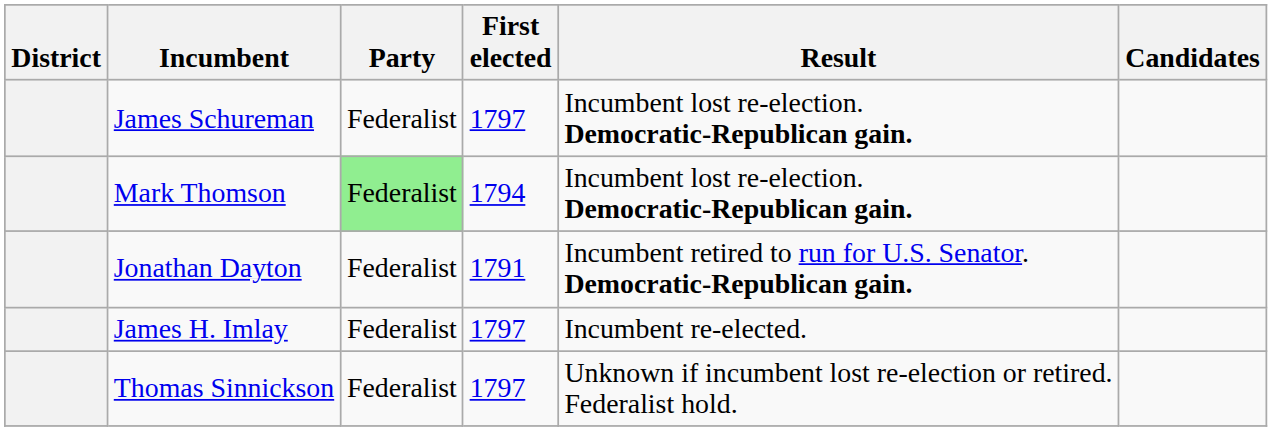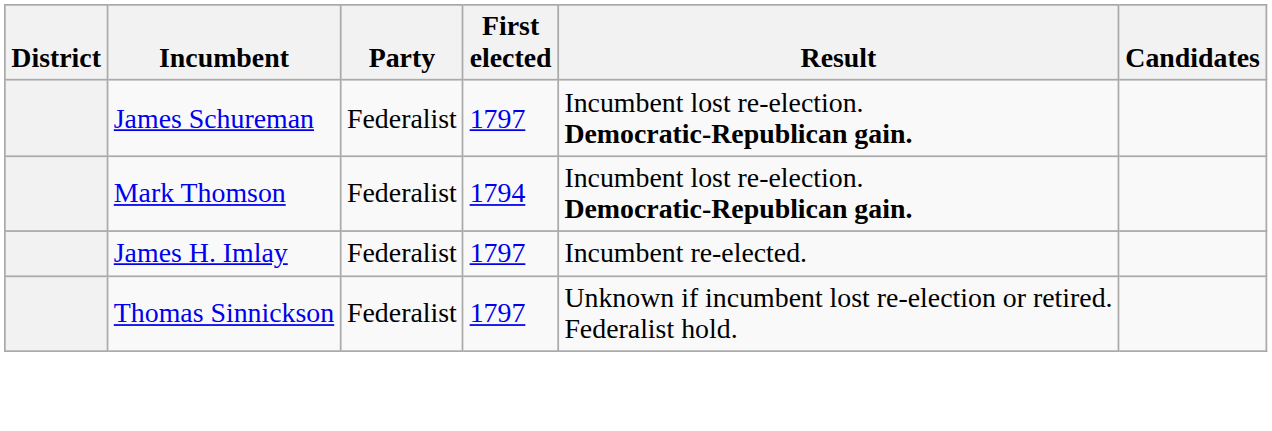 <table class=wikitable>
 <tr valign=bottom>
 <th>District</th>
 <th>Incumbent</th>
 <th>Party</th>
 <th>First<br>elected</th>
 <th>Result</th>
 <th>Candidates</th>
 </tr>
 <tr>
 <th><br></th>
 <td><a href='#'>James Schureman</a><br></td>
 <td>Federalist</td>
 <td><a href='#'>1797</a></td>
 <td>Incumbent lost re-election.<br><strong>Democratic-Republican gain.</strong></td>
 <td nowrap></td>
 </tr>
 <tr>
 <th><br></th>
 <td><a href='#'>Mark Thomson</a><br></td>
-<td style="background: lightgreen;">Federalist</td>
+<td>Federalist</td>
 <td><a href='#'>1794</a></td>
 <td>Incumbent lost re-election.<br><strong>Democratic-Republican gain.</strong></td>
-<td nowrap></td>
-</tr>
-<tr>
-<th><br></th>
-<td><a href='#'>Jonathan Dayton</a><br></td>
-<td>Federalist</td>
-<td><a href='#'>1791</a></td>
-<td>Incumbent retired to <a href='#'>run for U.S. Senator</a>.<br><strong>Democratic-Republican gain.</strong></td>
 <td nowrap></td>
 </tr>
 <tr>
 <th><br></th>
 <td><a href='#'>James H. Imlay</a><br></td>
 <td>Federalist</td>
 <td><a href='#'>1797</a></td>
 <td>Incumbent re-elected.</td>
 <td nowrap></td>
 </tr>
 <tr>
 <th><br></th>
 <td><a href='#'>Thomas Sinnickson</a><br></td>
 <td>Federalist</td>
 <td><a href='#'>1797</a></td>
 <td>Unknown if incumbent lost re-election or retired.<br>Federalist hold.</td>
 <td nowrap></td>
 </tr>
 </table>
